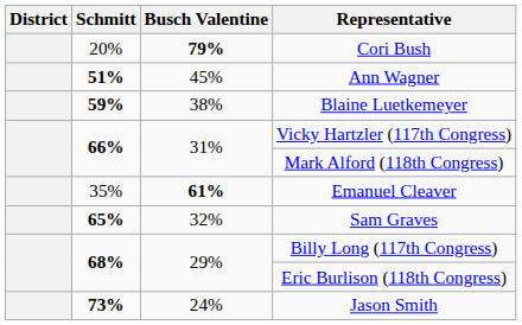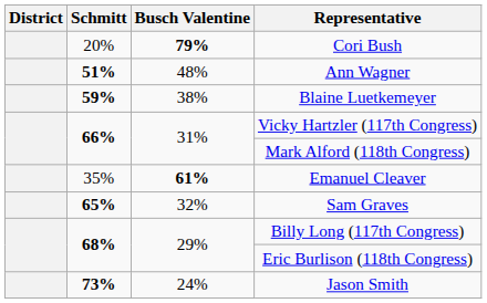 <table class=wikitable>
 <tr>
 <th>District</th>
 <th>Schmitt</th>
 <th>Busch Valentine</th>
 <th>Representative</th>
 </tr>
 <tr align=center>
 <th></th>
 <td>20%</td>
 <td><strong>79%</strong></td>
 <td><a href='#'>Cori Bush</a></td>
 </tr>
 <tr align=center>
 <th></th>
 <td><strong>51%</strong></td>
-<td>45%</td>
+<td>48%</td>
 <td><a href='#'>Ann Wagner</a></td>
 </tr>
 <tr align=center>
 <th></th>
 <td><strong>59%</strong></td>
 <td>38%</td>
 <td><a href='#'>Blaine Luetkemeyer</a></td>
 </tr>
 <tr align=center>
 <th rowspan=2 ></th>
 <td rowspan=2><strong>66%</strong></td>
 <td rowspan=2>31%</td>
 <td><a href='#'>Vicky Hartzler</a> (<a href='#'>117th Congress</a>)</td>
 </tr>
 <tr align=center>
 <td><a href='#'>Mark Alford</a> (<a href='#'>118th Congress</a>)</td>
 </tr>
 <tr align=center>
 <th></th>
 <td>35%</td>
 <td><strong>61%</strong></td>
 <td><a href='#'>Emanuel Cleaver</a></td>
 </tr>
 <tr align=center>
 <th></th>
 <td><strong>65%</strong></td>
 <td>32%</td>
 <td><a href='#'>Sam Graves</a></td>
 </tr>
 <tr align=center>
 <th rowspan=2 ></th>
 <td rowspan=2><strong>68%</strong></td>
 <td rowspan=2>29%</td>
 <td><a href='#'>Billy Long</a> (<a href='#'>117th Congress</a>)</td>
 </tr>
 <tr align=center>
 <td><a href='#'>Eric Burlison</a> (<a href='#'>118th Congress</a>)</td>
 </tr>
 <tr align=center>
 <th></th>
 <td><strong>73%</strong></td>
 <td>24%</td>
 <td><a href='#'>Jason Smith</a></td>
 </tr>
 </table>
